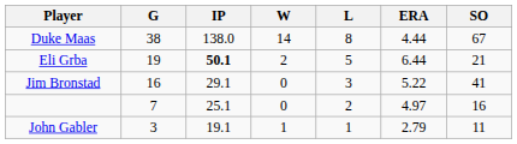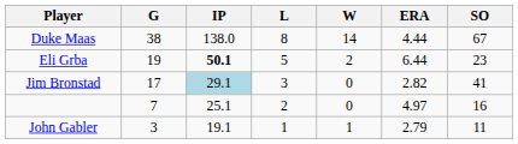 <table class="wikitable sortable">
 <tr>
 <th bgcolor="#DDDDFF" width="16%">Player</th>
 <th bgcolor="#DDDDFF" width="9%">G</th>
 <th bgcolor="#DDDDFF" width="9%">IP</th>
+<th bgcolor="#DDDDFF" width="9%">L</th>
 <th bgcolor="#DDDDFF" width="9%">W</th>
-<th bgcolor="#DDDDFF" width="9%">L</th>
 <th bgcolor="#DDDDFF" width="9%">ERA</th>
 <th bgcolor="#DDDDFF" width="9%">SO</th>
 </tr>
 <tr align="center">
 <td><a href='#'>Duke Maas</a></td>
 <td>38</td>
 <td>138.0</td>
+<td>8</td>
 <td>14</td>
-<td>8</td>
 <td>4.44</td>
 <td>67</td>
 </tr>
 <tr align="center">
 <td><a href='#'>Eli Grba</a></td>
 <td>19</td>
 <td><strong>50.1</strong></td>
+<td>5</td>
 <td>2</td>
-<td>5</td>
 <td>6.44</td>
-<td>21</td>
+<td>23</td>
 </tr>
 <tr align="center">
 <td><a href='#'>Jim Bronstad</a></td>
-<td>16</td>
-<td>29.1</td>
+<td>17</td>
+<td style="background: lightblue;">29.1</td>
+<td>3</td>
 <td>0</td>
-<td>3</td>
-<td>5.22</td>
+<td>2.82</td>
 <td>41</td>
 </tr>
 <tr align="center">
 <td></td>
 <td>7</td>
 <td>25.1</td>
+<td>2</td>
 <td>0</td>
-<td>2</td>
 <td>4.97</td>
 <td>16</td>
 </tr>
 <tr align="center">
 <td><a href='#'>John Gabler</a></td>
 <td>3</td>
 <td>19.1</td>
 <td>1</td>
 <td>1</td>
 <td>2.79</td>
 <td>11</td>
 </tr>
 </table>
